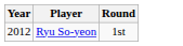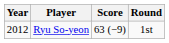 <table class=wikitable style="text-align:center">
 <tr>
 <th>Year</th>
 <th>Player</th>
+<th>Score</th>
 <th>Round</th>
 </tr>
 <tr>
 <td>2012</td>
 <td align=left><a href='#'>Ryu So-yeon</a></td>
+<td>63 (−9)</td>
 <td>1st</td>
 </tr>
 </table>
